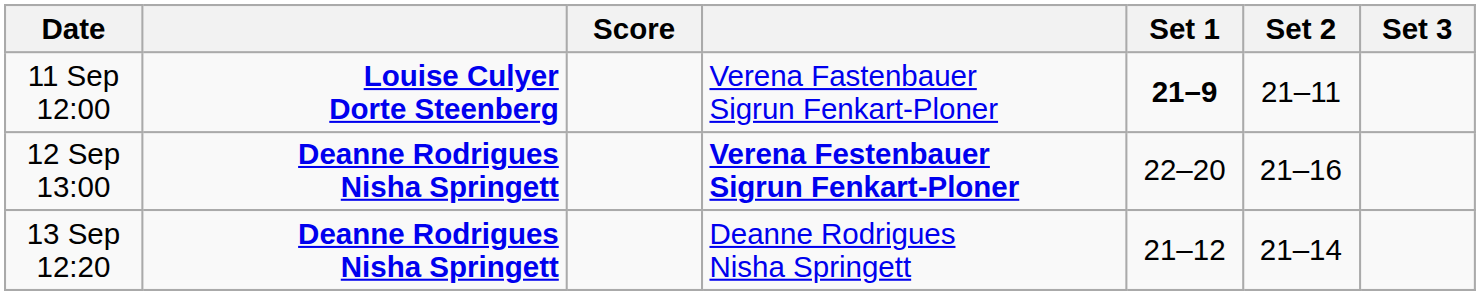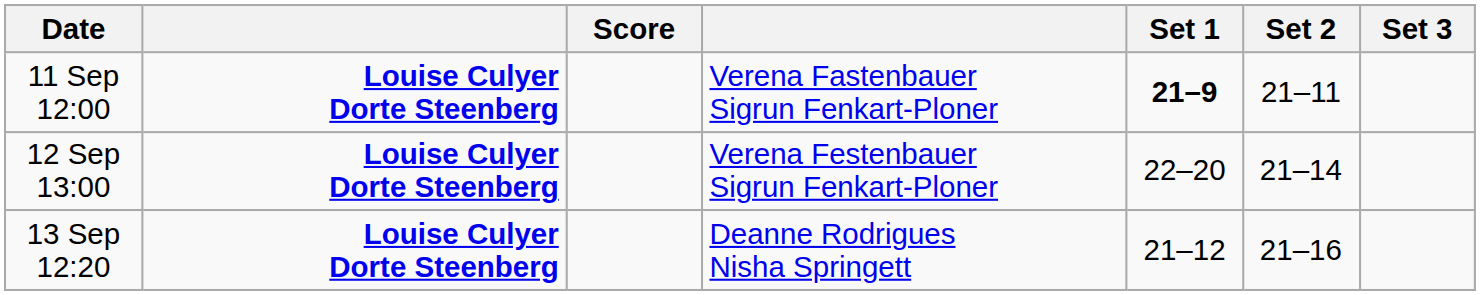 <table class="wikitable" style="text-align: center; font-size:90%">
 <tr>
 <th width="60">Date</th>
 <th align="right" width="200"></th>
 <th width="60">Score</th>
 <th align="left" width="200"></th>
 <th width="50">Set 1</th>
 <th width="50">Set 2</th>
 <th width="50">Set 3</th>
 </tr>
 <tr>
 <td>11 Sep<br>12:00</td>
 <td align="right"><strong><a href='#'>Louise Culyer</a> <br><a href='#'>Dorte Steenberg</a> </strong></td>
 <td align="center"></td>
 <td align="left"> <a href='#'>Verena Fastenbauer</a><br> <a href='#'>Sigrun Fenkart-Ploner</a></td>
 <td><strong>21–9</strong></td>
 <td>21–11</td>
 <td></td>
 </tr>
 <tr>
 <td>12 Sep<br>13:00</td>
-<td align="right"><strong><a href='#'>Deanne Rodrigues</a> <br><a href='#'>Nisha Springett</a> </strong></td>
+<td align="right"><strong><a href='#'>Louise Culyer</a> <br><a href='#'>Dorte Steenberg</a> </strong></td>
 <td align="center"></td>
-<td align="left"><strong> <a href='#'>Verena Festenbauer</a><br> <a href='#'>Sigrun Fenkart-Ploner</a></strong></td>
+<td align="left"> <a href='#'>Verena Festenbauer</a><br> <a href='#'>Sigrun Fenkart-Ploner</a></td>
 <td>22–20</td>
-<td>21–16</td>
+<td>21–14</td>
 <td></td>
 </tr>
 <tr>
 <td>13 Sep<br>12:20</td>
-<td align="right"><strong><a href='#'>Deanne Rodrigues</a> <br><a href='#'>Nisha Springett</a> </strong></td>
+<td align="right"><strong><a href='#'>Louise Culyer</a> <br><a href='#'>Dorte Steenberg</a> </strong></td>
 <td align="center"></td>
 <td align="left"> <a href='#'>Deanne Rodrigues</a><br> <a href='#'>Nisha Springett</a></td>
 <td>21–12</td>
-<td>21–14</td>
+<td>21–16</td>
 <td></td>
 </tr>
 </table>
